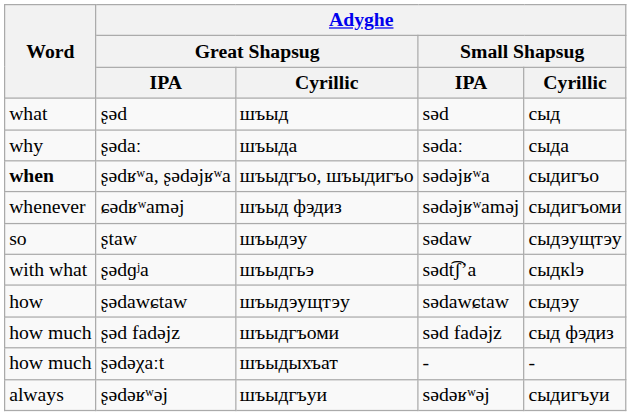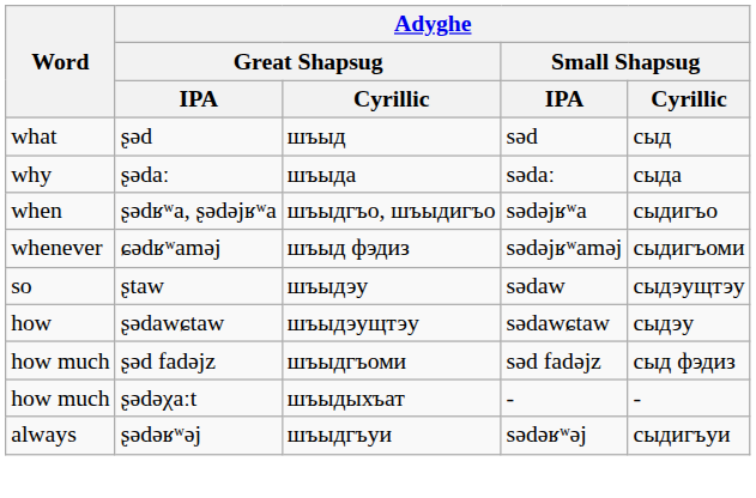 <table class="wikitable" border="1" text-align="right">
 <tr>
 <th rowspan="3">Word</th>
 <th colspan="4"><a href='#'>Adyghe</a></th>
 </tr>
 <tr>
 <th colspan="2">Great Shapsug</th>
 <th colspan="2">Small Shapsug</th>
 </tr>
 <tr>
 <th>IPA</th>
 <th>Cyrillic</th>
 <th>IPA</th>
 <th>Cyrillic</th>
 </tr>
 <tr>
 <td>what</td>
 <td>ʂəd</td>
 <td>шъыд</td>
 <td>səd</td>
 <td>сыд</td>
 </tr>
 <tr>
 <td>why</td>
 <td>ʂədaː</td>
 <td>шъыда</td>
 <td>sədaː</td>
 <td>сыда</td>
 </tr>
 <tr>
-<td><strong>when</strong></td>
+<td>when</td>
 <td>ʂədʁʷa, ʂədəjʁʷa</td>
 <td>шъыдгъо, шъыдигъо</td>
 <td>sədəjʁʷa</td>
 <td>сыдигъо</td>
 </tr>
 <tr>
 <td>whenever</td>
 <td>ɕədʁʷaməj</td>
 <td>шъыд фэдиз</td>
 <td>sədəjʁʷaməj</td>
 <td>сыдигъоми</td>
 </tr>
 <tr>
 <td>so</td>
 <td>ʂtaw</td>
 <td>шъыдэу</td>
 <td>sədaw</td>
 <td>сыдэущтэу</td>
-</tr>
-<tr>
-<td>with what</td>
-<td>ʂədɡʲa</td>
-<td>шъыдгьэ</td>
-<td>sədt͡ʃʼa</td>
-<td>сыдкӏэ</td>
 </tr>
 <tr>
 <td>how</td>
 <td>ʂədawɕtaw</td>
 <td>шъыдэущтэу</td>
 <td>sədawɕtaw</td>
 <td>сыдэу</td>
 </tr>
 <tr>
 <td>how much</td>
 <td>ʂəd fadəjz</td>
 <td>шъыдгъоми</td>
 <td>səd fadəjz</td>
 <td>сыд фэдиз</td>
 </tr>
 <tr>
 <td>how much</td>
 <td>ʂədəχaːt</td>
 <td>шъыдыхъат</td>
 <td>-</td>
 <td>-</td>
 </tr>
 <tr>
 <td>always</td>
 <td>ʂədəʁʷəj</td>
 <td>шъыдгъуи</td>
 <td>sədəʁʷəj</td>
 <td>сыдигъуи</td>
 </tr>
 </table>
